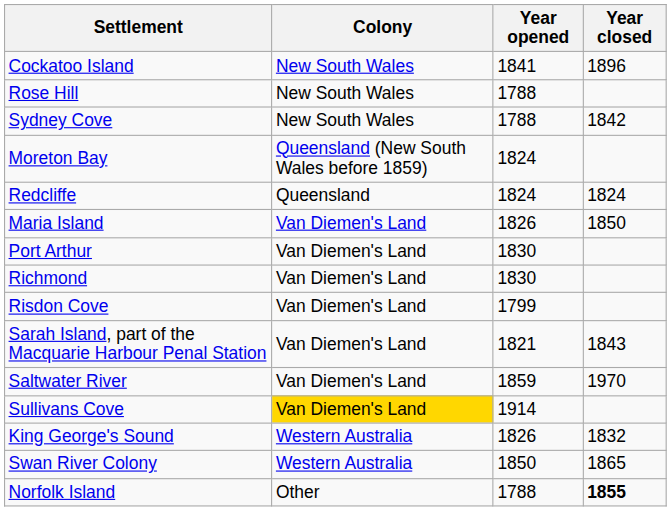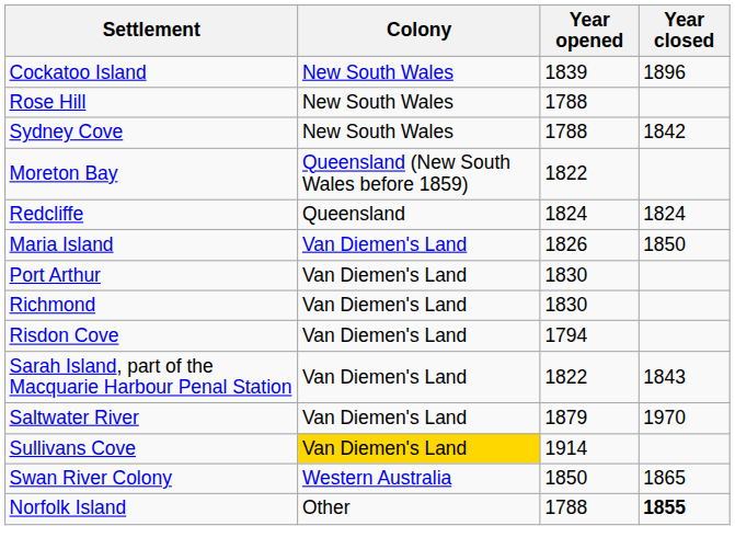 <table class="wikitable sortable" border="1">
 <tr>
 <th>Settlement</th>
 <th>Colony</th>
 <th>Year opened</th>
 <th>Year closed</th>
 </tr>
 <tr>
 <td><a href='#'>Cockatoo Island</a></td>
 <td><a href='#'>New South Wales</a></td>
-<td>1841</td>
+<td>1839</td>
 <td>1896</td>
 </tr>
 <tr>
 <td><a href='#'>Rose Hill</a></td>
 <td>New South Wales</td>
 <td>1788</td>
 <td></td>
 </tr>
 <tr>
 <td><a href='#'>Sydney Cove</a></td>
 <td>New South Wales</td>
 <td>1788</td>
 <td>1842</td>
 </tr>
 <tr>
 <td><a href='#'>Moreton Bay</a></td>
 <td><a href='#'>Queensland</a> (New South Wales before 1859)</td>
-<td>1824</td>
+<td>1822</td>
 <td></td>
 </tr>
 <tr Saltwater River>
 <td><a href='#'>Redcliffe</a></td>
 <td>Queensland</td>
 <td>1824</td>
 <td>1824</td>
 </tr>
 <tr>
 <td><a href='#'>Maria Island</a></td>
 <td><a href='#'>Van Diemen's Land</a></td>
 <td>1826</td>
 <td>1850</td>
 </tr>
 <tr>
 <td><a href='#'>Port Arthur</a></td>
 <td>Van Diemen's Land</td>
 <td>1830</td>
 <td></td>
 </tr>
 <tr>
 <td><a href='#'>Richmond</a></td>
 <td>Van Diemen's Land</td>
 <td>1830</td>
 <td></td>
 </tr>
 <tr>
 <td><a href='#'>Risdon Cove</a></td>
 <td>Van Diemen's Land</td>
-<td>1799</td>
+<td>1794</td>
 <td></td>
 </tr>
 <tr>
 <td><a href='#'>Sarah Island</a>, part of the <a href='#'>Macquarie Harbour Penal Station</a></td>
 <td>Van Diemen's Land</td>
-<td>1821</td>
+<td>1822</td>
 <td>1843</td>
 </tr>
 <tr>
 <td><a href='#'>Saltwater River</a></td>
 <td>Van Diemen's Land</td>
-<td>1859</td>
+<td>1879</td>
 <td>1970</td>
 </tr>
 <tr>
 <td><a href='#'>Sullivans Cove</a></td>
 <td style="background: gold;">Van Diemen's Land</td>
 <td>1914</td>
 <td></td>
-</tr>
-<tr>
-<td><a href='#'>King George's Sound</a></td>
-<td><a href='#'>Western Australia</a></td>
-<td>1826</td>
-<td>1832</td>
 </tr>
 <tr>
 <td><a href='#'>Swan River Colony</a></td>
 <td><a href='#'>Western Australia</a></td>
 <td>1850</td>
 <td>1865</td>
 </tr>
 <tr>
 <td><a href='#'>Norfolk Island</a></td>
 <td>Other</td>
 <td>1788</td>
 <td><strong>1855</strong></td>
 </tr>
 </table>
